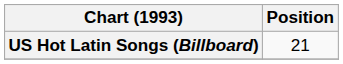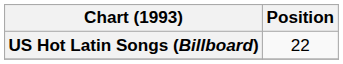 <table class="wikitable plainrowheaders " style="text-align:center;">
 <tr>
 <th scope="col">Chart (1993)</th>
 <th scope="col">Position</th>
 </tr>
 <tr>
 <th scope="row">US Hot Latin Songs (<em>Billboard</em>)</th>
-<td>21</td>
+<td>22</td>
 </tr>
 <tr>
 </tr>
 </table>
